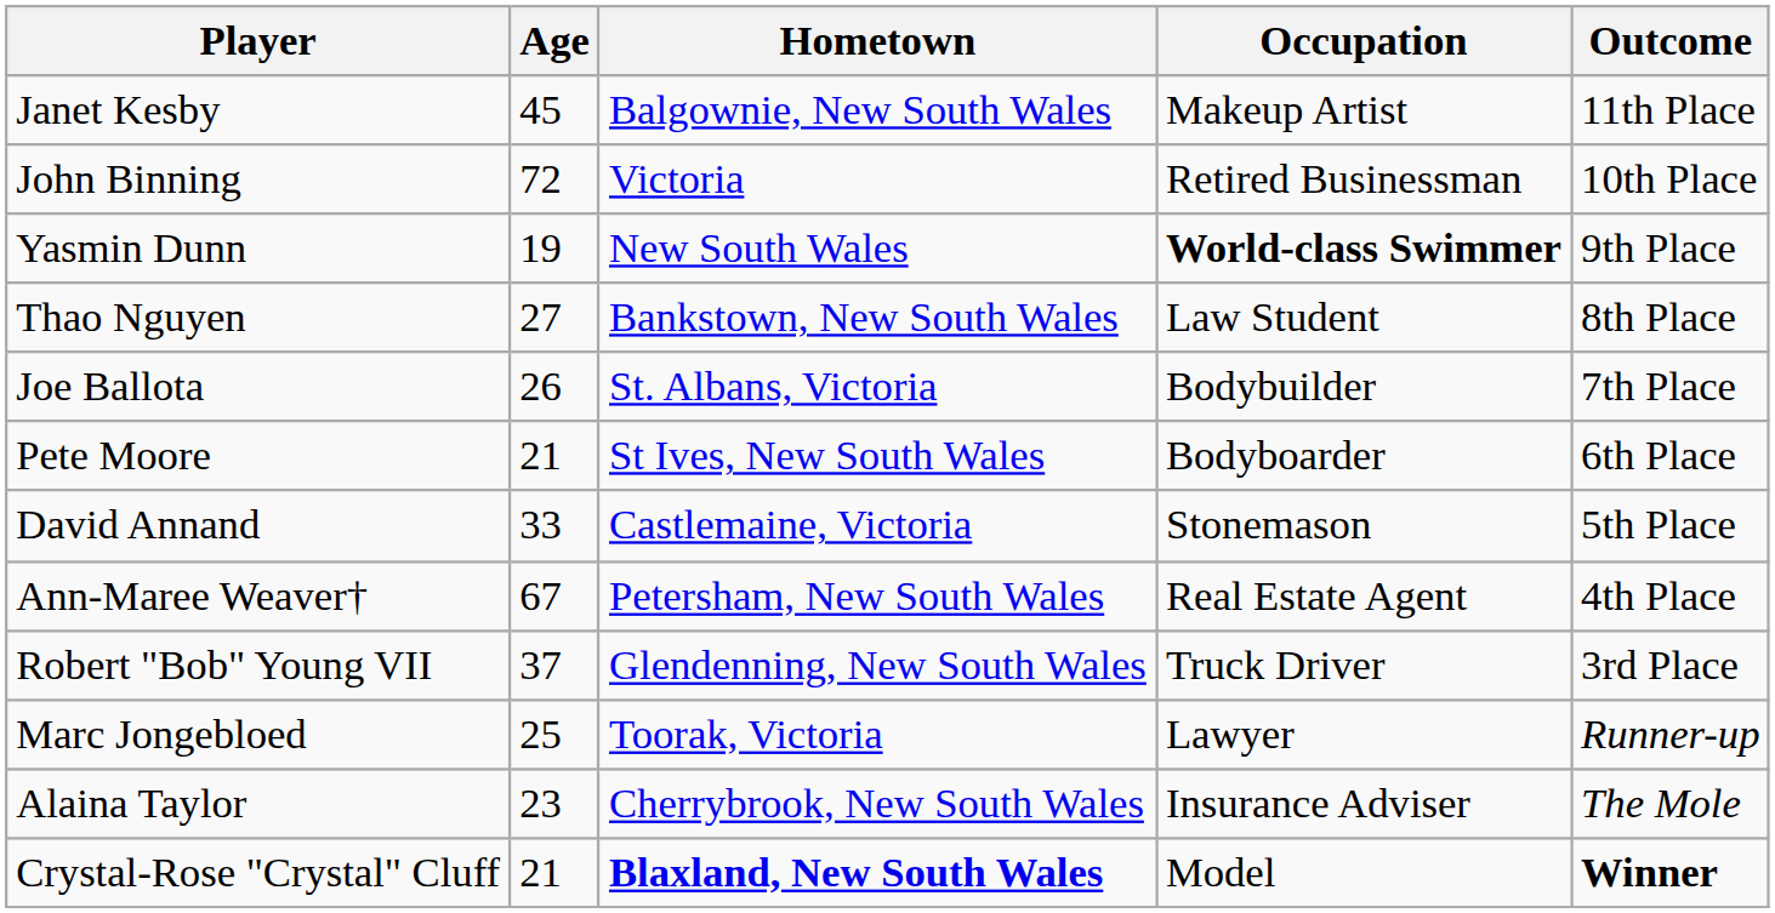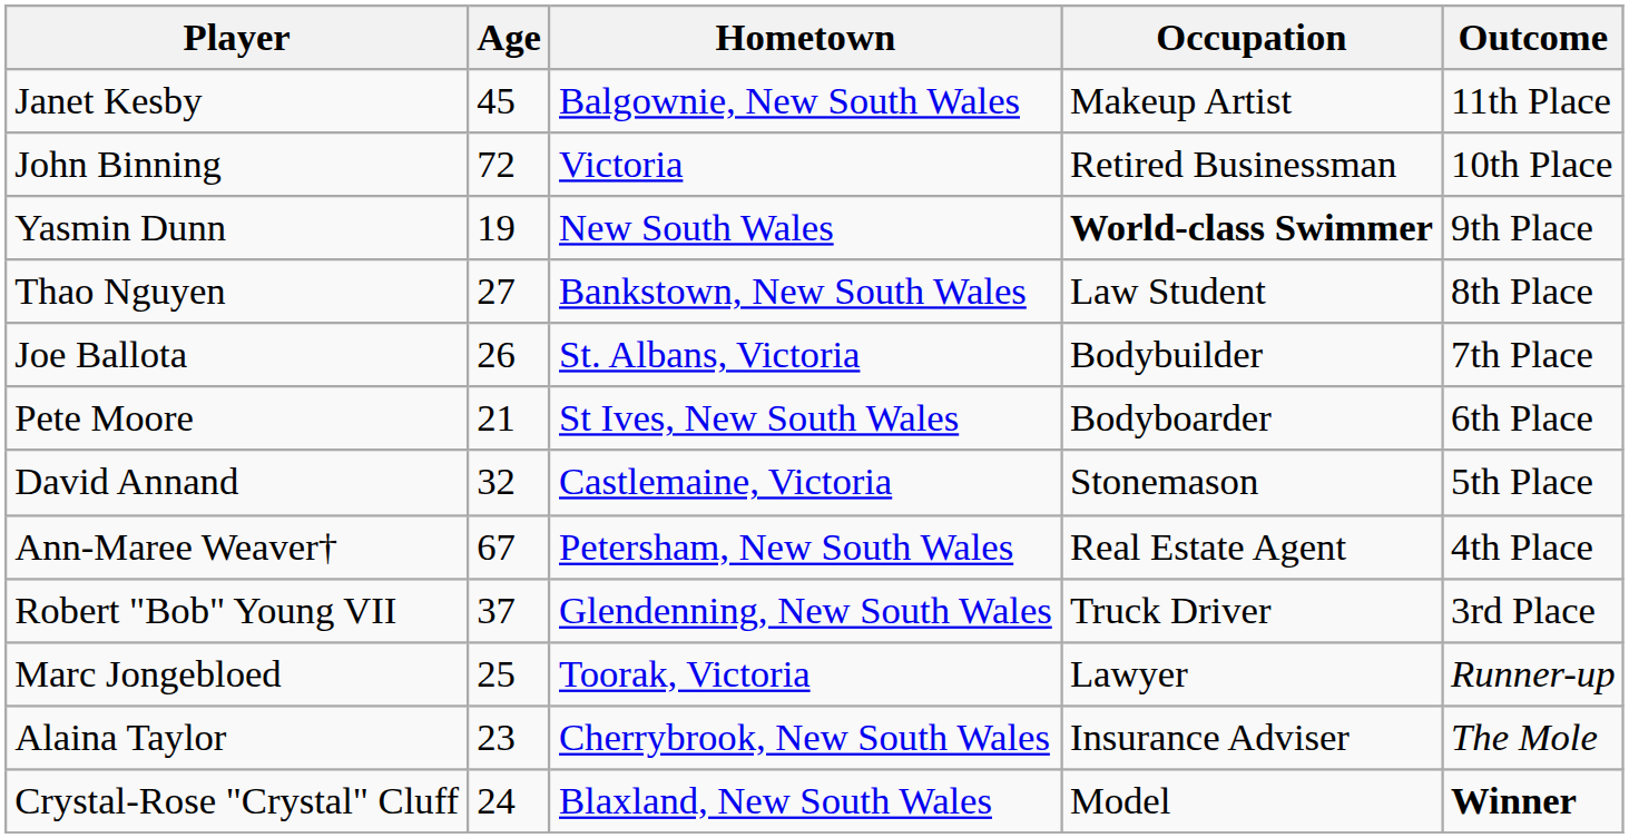 <table class="wikitable" style="font-size: 95%;">
 <tr>
 <th>Player</th>
 <th>Age</th>
 <th>Hometown</th>
 <th>Occupation</th>
 <th>Outcome</th>
 </tr>
 <tr>
 <td>Janet Kesby</td>
 <td>45</td>
 <td><a href='#'>Balgownie, New South Wales</a></td>
 <td>Makeup Artist</td>
 <td>11th Place</td>
 </tr>
 <tr>
 <td>John Binning</td>
 <td>72</td>
 <td><a href='#'>Victoria</a></td>
 <td>Retired Businessman</td>
 <td>10th Place</td>
 </tr>
 <tr>
 <td>Yasmin Dunn</td>
 <td>19</td>
 <td><a href='#'>New South Wales</a></td>
 <td><strong>World-class Swimmer</strong></td>
 <td>9th Place</td>
 </tr>
 <tr>
 <td>Thao Nguyen</td>
 <td>27</td>
 <td><a href='#'>Bankstown, New South Wales</a></td>
 <td>Law Student</td>
 <td>8th Place</td>
 </tr>
 <tr>
 <td>Joe Ballota</td>
 <td>26</td>
 <td><a href='#'>St. Albans, Victoria</a></td>
 <td>Bodybuilder</td>
 <td>7th Place</td>
 </tr>
 <tr>
 <td>Pete Moore</td>
 <td>21</td>
 <td><a href='#'>St Ives, New South Wales</a></td>
 <td>Bodyboarder</td>
 <td>6th Place</td>
 </tr>
 <tr>
 <td>David Annand</td>
-<td>33</td>
+<td>32</td>
 <td><a href='#'>Castlemaine, Victoria</a></td>
 <td>Stonemason</td>
 <td>5th Place</td>
 </tr>
 <tr>
 <td>Ann-Maree Weaver†</td>
 <td>67</td>
 <td><a href='#'>Petersham, New South Wales</a></td>
 <td>Real Estate Agent</td>
 <td>4th Place</td>
 </tr>
 <tr>
 <td>Robert "Bob" Young VII</td>
 <td>37</td>
 <td><a href='#'>Glendenning, New South Wales</a></td>
 <td>Truck Driver</td>
 <td>3rd Place</td>
 </tr>
 <tr>
 <td>Marc Jongebloed</td>
 <td>25</td>
 <td><a href='#'>Toorak, Victoria</a></td>
 <td>Lawyer</td>
 <td><em>Runner-up</em></td>
 </tr>
 <tr>
 <td>Alaina Taylor</td>
 <td>23</td>
 <td><a href='#'>Cherrybrook, New South Wales</a></td>
 <td>Insurance Adviser</td>
 <td><em>The Mole</em></td>
 </tr>
 <tr>
 <td>Crystal-Rose "Crystal" Cluff</td>
-<td>21</td>
-<td><strong><a href='#'>Blaxland, New South Wales</a></strong></td>
+<td>24</td>
+<td><a href='#'>Blaxland, New South Wales</a></td>
 <td>Model</td>
 <td><strong>Winner</strong></td>
 </tr>
 <tr>
 </tr>
 </table>
